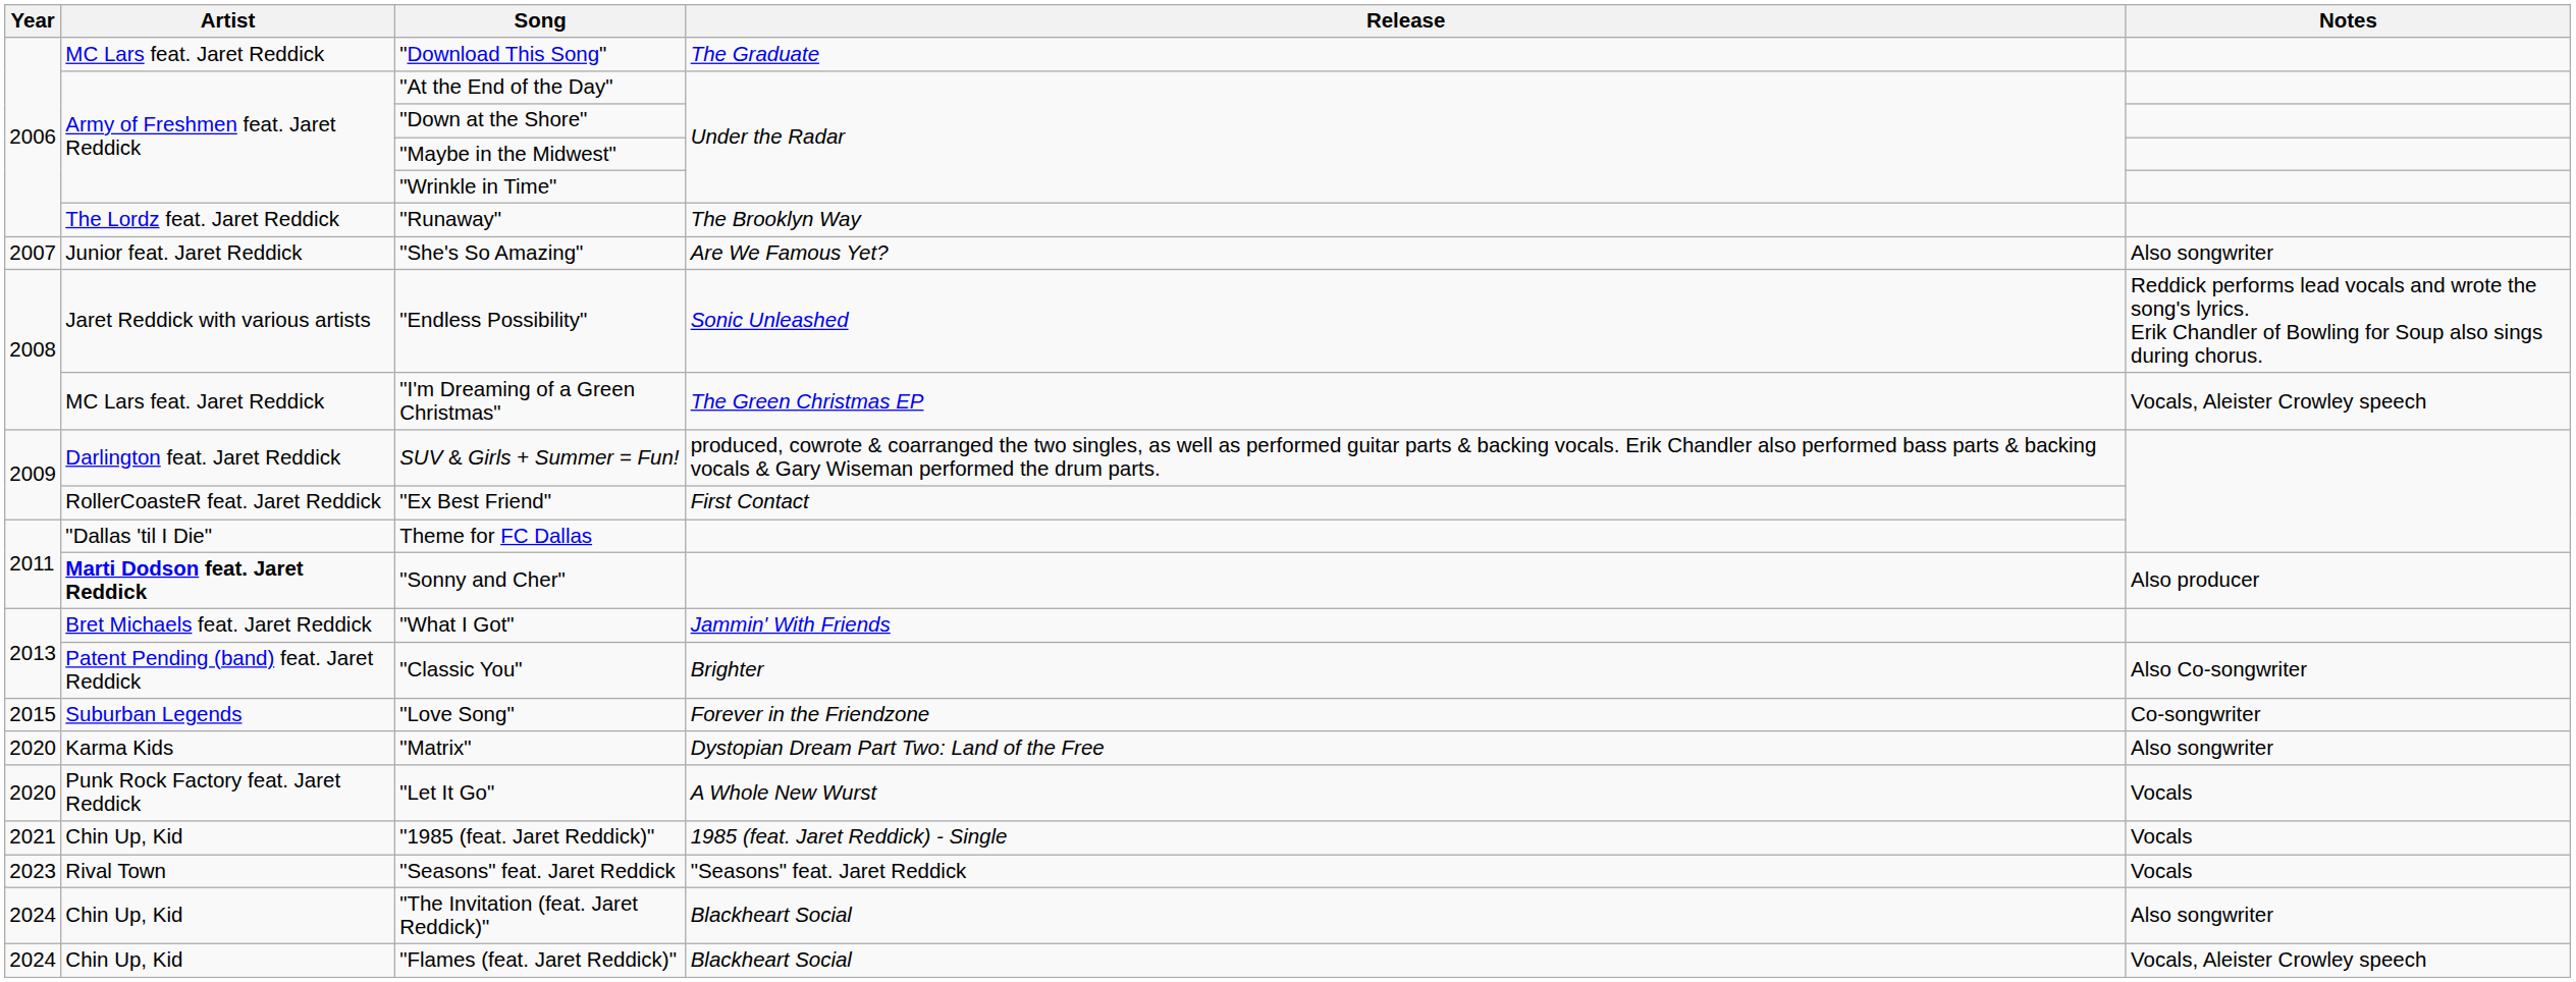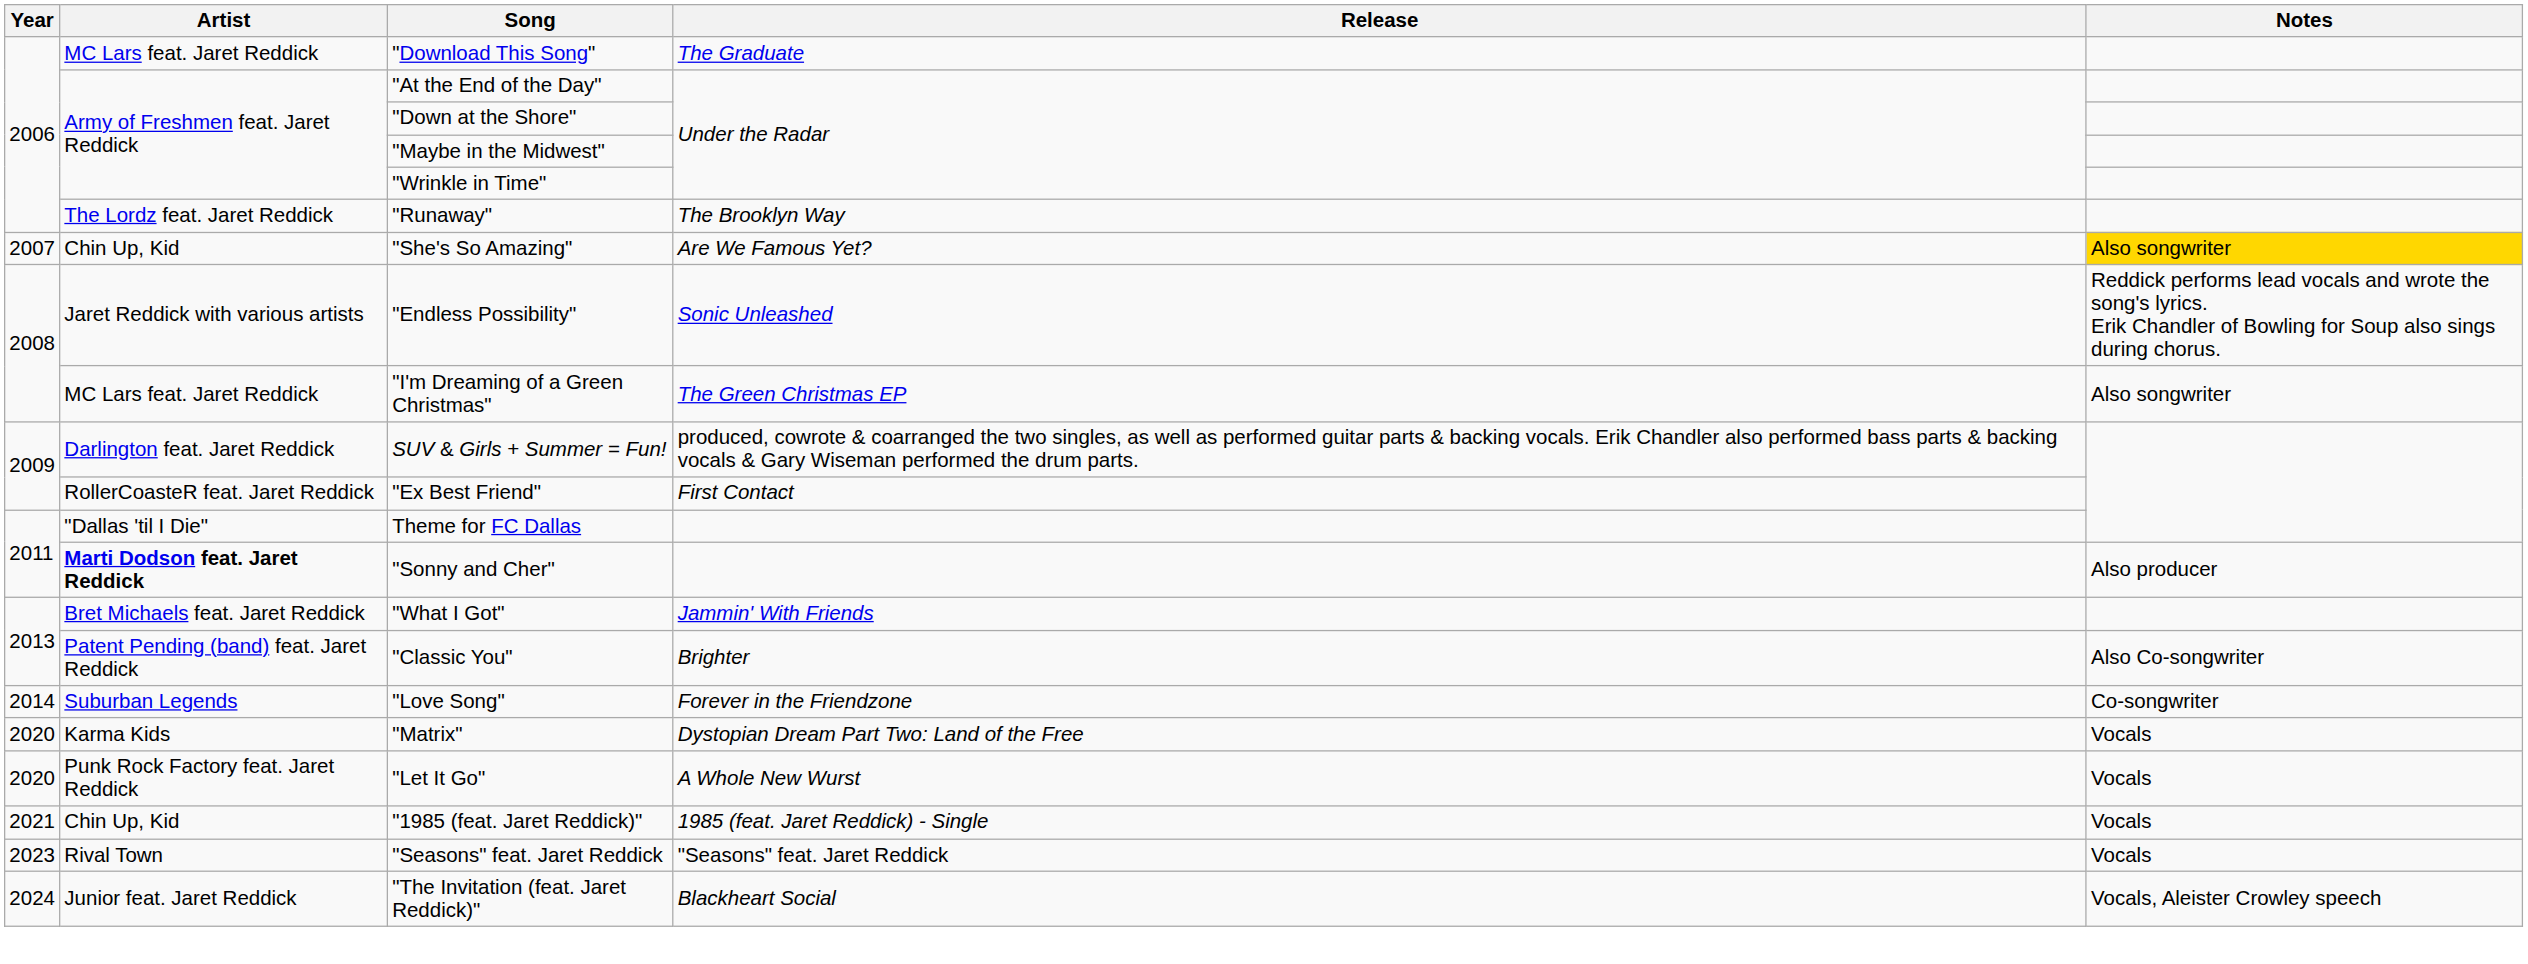 <table class="wikitable">
 <tr>
 <th>Year</th>
 <th>Artist</th>
 <th>Song</th>
 <th>Release</th>
 <th>Notes</th>
 </tr>
 <tr>
 <td rowspan="6">2006</td>
 <td><a href='#'>MC Lars</a> feat. Jaret Reddick</td>
 <td>"<a href='#'>Download This Song</a>"</td>
 <td><em><a href='#'>The Graduate</a></em></td>
 <td></td>
 </tr>
 <tr>
 <td rowspan="4"><a href='#'>Army of Freshmen</a> feat. Jaret Reddick</td>
 <td>"At the End of the Day"</td>
 <td rowspan="4"><em>Under the Radar</em></td>
 <td></td>
 </tr>
 <tr>
 <td>"Down at the Shore"</td>
 <td></td>
 </tr>
 <tr>
 <td>"Maybe in the Midwest"</td>
 <td></td>
 </tr>
 <tr>
 <td>"Wrinkle in Time"</td>
 <td></td>
 </tr>
 <tr>
 <td><a href='#'>The Lordz</a> feat. Jaret Reddick</td>
 <td>"Runaway"</td>
 <td><em>The Brooklyn Way</em></td>
 <td></td>
 </tr>
 <tr>
 <td>2007</td>
-<td>Junior feat. Jaret Reddick</td>
+<td>Chin Up, Kid</td>
 <td>"She's So Amazing"</td>
 <td><em>Are We Famous Yet?</em></td>
-<td>Also songwriter</td>
+<td style="background: gold;">Also songwriter</td>
 </tr>
 <tr>
 <td rowspan="2">2008</td>
 <td>Jaret Reddick with various artists</td>
 <td>"Endless Possibility"</td>
 <td><em><a href='#'>Sonic Unleashed</a></em></td>
 <td>Reddick performs lead vocals and wrote the song's lyrics.<br>Erik Chandler of Bowling for Soup also sings during chorus.</td>
 </tr>
 <tr>
 <td>MC Lars feat. Jaret Reddick</td>
 <td>"I'm Dreaming of a Green Christmas"</td>
 <td><em><a href='#'>The Green Christmas EP</a></em></td>
-<td>Vocals, Aleister Crowley speech</td>
+<td>Also songwriter</td>
 </tr>
 <tr>
 <td rowspan="2">2009</td>
 <td><a href='#'>Darlington</a> feat. Jaret Reddick</td>
 <td><em>SUV</em> & <em>Girls + Summer = Fun!</em></td>
 <td>produced, cowrote & coarranged the two singles, as well as performed guitar parts & backing vocals. Erik Chandler also performed bass parts & backing vocals & Gary Wiseman performed the drum parts.</td>
 </tr>
 <tr>
 <td>RollerCoasteR feat. Jaret Reddick</td>
 <td>"Ex Best Friend"</td>
 <td><em>First Contact</em></td>
 </tr>
 <tr>
 <td rowspan="2">2011</td>
 <td>"Dallas 'til I Die"</td>
 <td>Theme for <a href='#'>FC Dallas</a></td>
 <td></td>
 </tr>
 <tr>
 <td><strong><a href='#'>Marti Dodson</a> feat. Jaret Reddick</strong></td>
 <td>"Sonny and Cher"</td>
 <td></td>
 <td>Also producer</td>
 </tr>
 <tr>
 <td rowspan="2">2013</td>
 <td><a href='#'>Bret Michaels</a> feat. Jaret Reddick</td>
 <td>"What I Got"</td>
 <td><em><a href='#'>Jammin' With Friends</a></em></td>
 <td></td>
 </tr>
 <tr>
 <td><a href='#'>Patent Pending (band)</a> feat. Jaret Reddick</td>
 <td>"Classic You"</td>
 <td><em>Brighter</em></td>
 <td>Also Co-songwriter</td>
 </tr>
 <tr>
-<td>2015</td>
+<td>2014</td>
 <td><a href='#'>Suburban Legends</a></td>
 <td>"Love Song"</td>
 <td><em>Forever in the Friendzone</em></td>
 <td>Co-songwriter</td>
 </tr>
 <tr>
 <td>2020</td>
 <td>Karma Kids</td>
 <td>"Matrix"</td>
 <td><em>Dystopian Dream Part Two: Land of the Free</em></td>
-<td>Also songwriter</td>
+<td>Vocals</td>
 </tr>
 <tr>
 <td>2020</td>
 <td>Punk Rock Factory feat. Jaret Reddick</td>
 <td>"Let It Go"</td>
 <td><em>A Whole New Wurst</em></td>
 <td>Vocals</td>
 </tr>
 <tr>
 <td>2021</td>
 <td>Chin Up, Kid</td>
 <td>"1985 (feat. Jaret Reddick)"</td>
 <td><em>1985 (feat. Jaret Reddick) - Single</em></td>
 <td>Vocals</td>
 </tr>
 <tr>
 <td>2023</td>
 <td>Rival Town</td>
 <td>"Seasons" feat. Jaret Reddick</td>
 <td>"Seasons" feat. Jaret Reddick</td>
 <td>Vocals</td>
 </tr>
 <tr>
 <td>2024</td>
-<td>Chin Up, Kid</td>
+<td>Junior feat. Jaret Reddick</td>
 <td>"The Invitation (feat. Jaret Reddick)"</td>
-<td><em>Blackheart Social</em></td>
-<td>Also songwriter</td>
-</tr>
-<tr>
-<td>2024</td>
-<td>Chin Up, Kid</td>
-<td>"Flames (feat. Jaret Reddick)"</td>
 <td><em>Blackheart Social</em></td>
 <td>Vocals, Aleister Crowley speech</td>
 </tr>
 </table>
